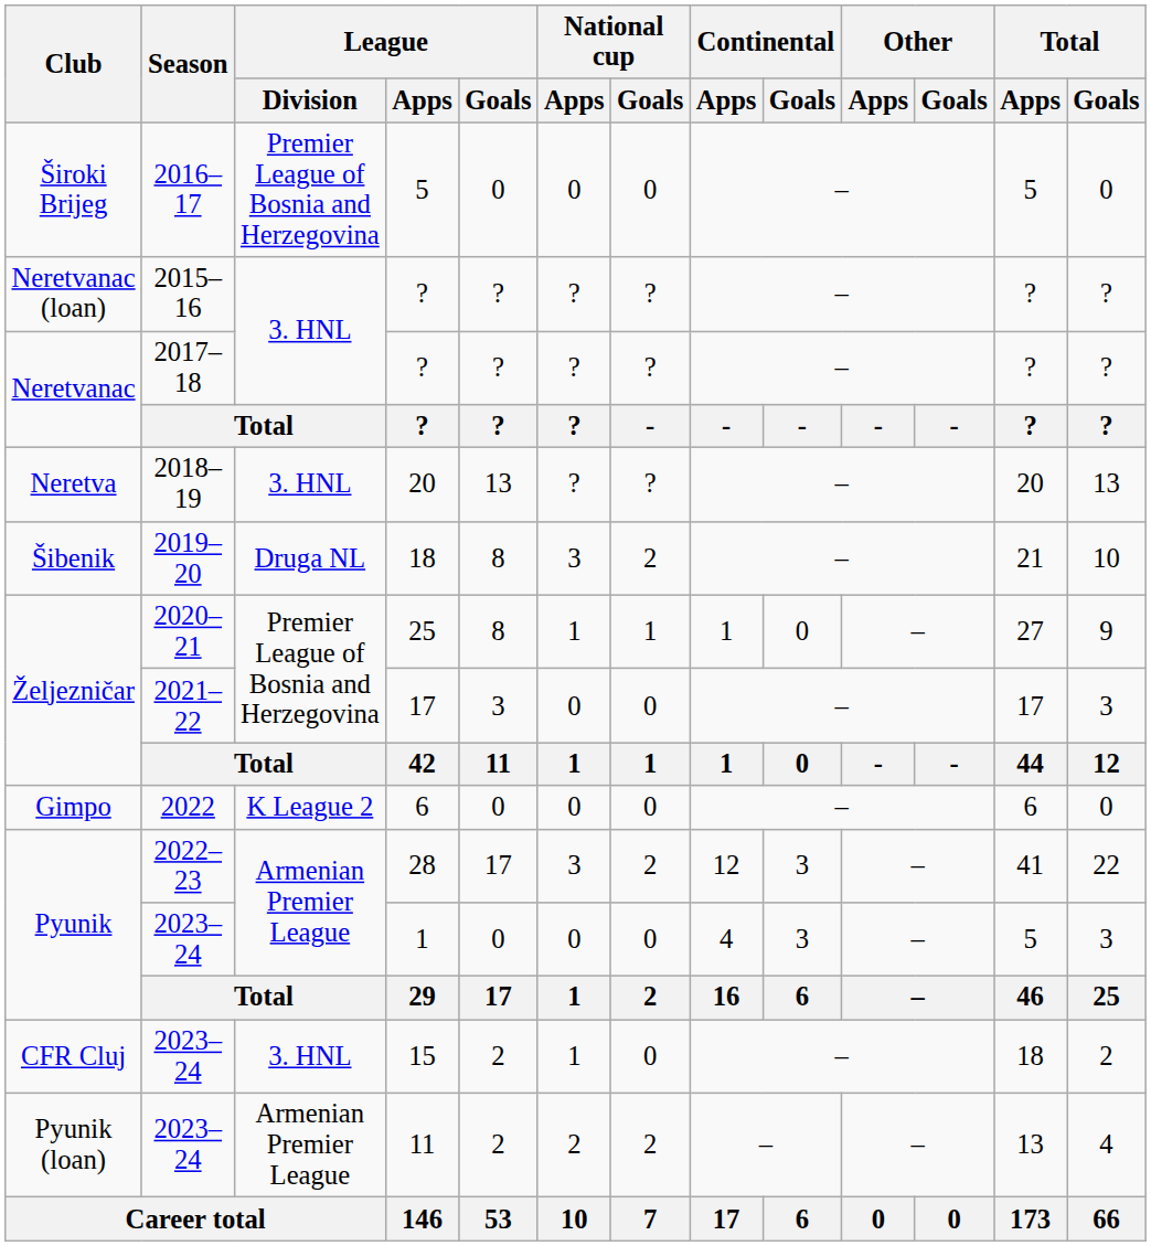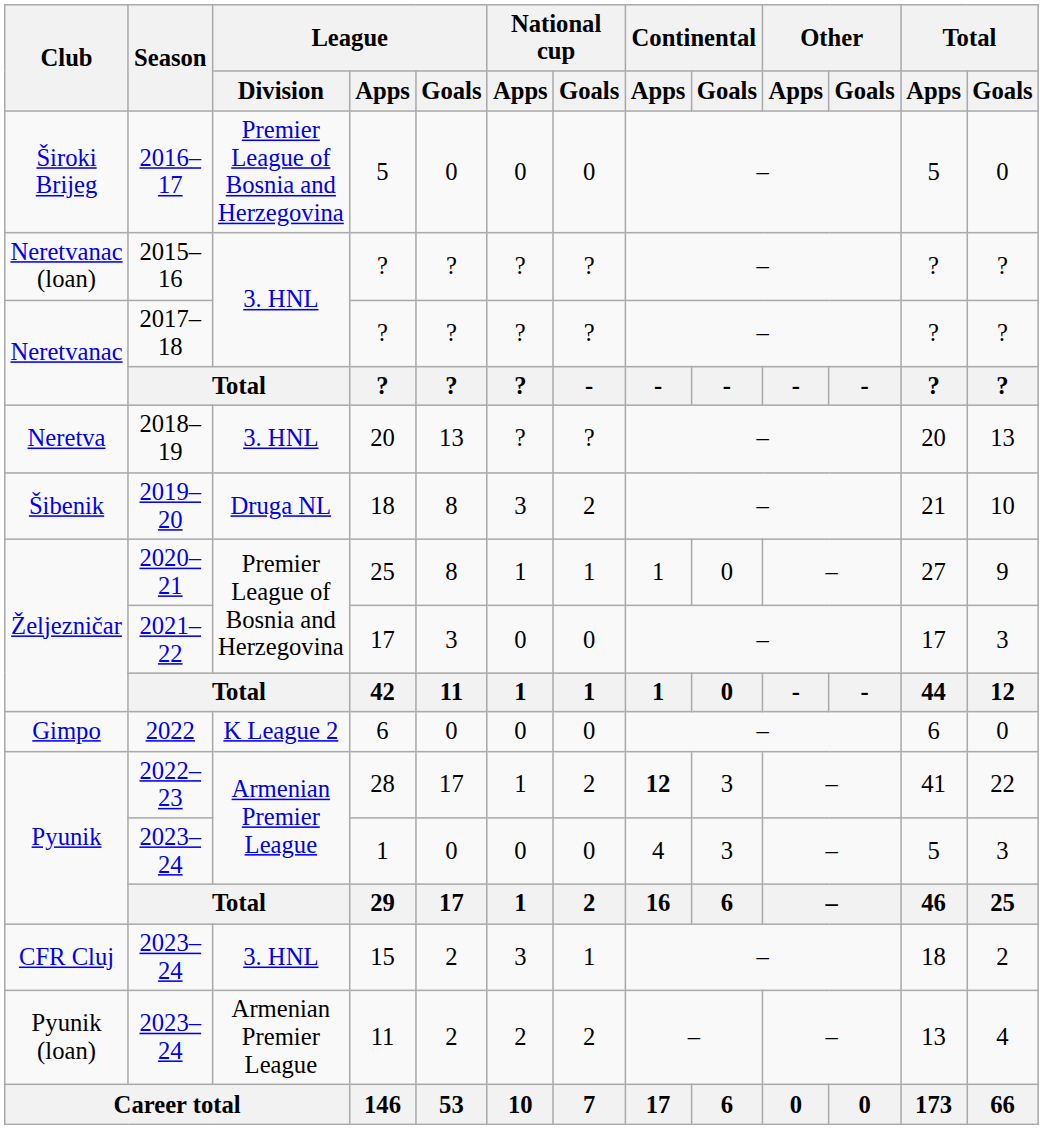 <table class="wikitable" style="text-align: center">
 <tr>
 <th rowspan="2">Club</th>
 <th rowspan="2">Season</th>
 <th colspan="3">League</th>
 <th colspan="2">National cup</th>
 <th colspan="2">Continental</th>
 <th colspan="2">Other</th>
 <th colspan="2">Total</th>
 </tr>
 <tr>
 <th>Division</th>
 <th>Apps</th>
 <th>Goals</th>
 <th>Apps</th>
 <th>Goals</th>
 <th>Apps</th>
 <th>Goals</th>
 <th>Apps</th>
 <th>Goals</th>
 <th>Apps</th>
 <th>Goals</th>
 </tr>
 <tr>
 <td><a href='#'>Široki Brijeg</a></td>
 <td><a href='#'>2016–17</a></td>
 <td><a href='#'>Premier League of Bosnia and Herzegovina</a></td>
 <td>5</td>
 <td>0</td>
 <td>0</td>
 <td>0</td>
 <td colspan="4">–</td>
 <td>5</td>
 <td>0</td>
 </tr>
 <tr>
 <td rowspan="1"><a href='#'>Neretvanac</a> (loan)</td>
 <td>2015–16</td>
 <td rowspan="2"><a href='#'>3. HNL</a></td>
 <td>?</td>
 <td>?</td>
 <td>?</td>
 <td>?</td>
 <td colspan="4">–</td>
 <td>?</td>
 <td>?</td>
 </tr>
 <tr>
 <td rowspan="2"><a href='#'>Neretvanac</a></td>
 <td>2017–18</td>
 <td>?</td>
 <td>?</td>
 <td>?</td>
 <td>?</td>
 <td colspan="4">–</td>
 <td>?</td>
 <td>?</td>
 </tr>
 <tr>
 <th colspan="2">Total</th>
 <th>?</th>
 <th>?</th>
 <th>?</th>
 <th>-</th>
 <th>-</th>
 <th>-</th>
 <th>-</th>
 <th>-</th>
 <th>?</th>
 <th>?</th>
 </tr>
 <tr>
 <td><a href='#'>Neretva</a></td>
 <td>2018–19</td>
 <td><a href='#'>3. HNL</a></td>
 <td>20</td>
 <td>13</td>
 <td>?</td>
 <td>?</td>
 <td colspan="4">–</td>
 <td>20</td>
 <td>13</td>
 </tr>
 <tr>
 <td><a href='#'>Šibenik</a></td>
 <td><a href='#'>2019–20</a></td>
 <td><a href='#'>Druga NL</a></td>
 <td>18</td>
 <td>8</td>
 <td>3</td>
 <td>2</td>
 <td colspan="4">–</td>
 <td>21</td>
 <td>10</td>
 </tr>
 <tr>
 <td rowspan="3"><a href='#'>Željezničar</a></td>
 <td><a href='#'>2020–21</a></td>
 <td rowspan="2">Premier League of Bosnia and Herzegovina</td>
 <td>25</td>
 <td>8</td>
 <td>1</td>
 <td>1</td>
 <td>1</td>
 <td>0</td>
 <td colspan="2">–</td>
 <td>27</td>
 <td>9</td>
 </tr>
 <tr>
 <td><a href='#'>2021–22</a></td>
 <td>17</td>
 <td>3</td>
 <td>0</td>
 <td>0</td>
 <td colspan="4">–</td>
 <td>17</td>
 <td>3</td>
 </tr>
 <tr>
 <th colspan="2">Total</th>
 <th>42</th>
 <th>11</th>
 <th>1</th>
 <th>1</th>
 <th>1</th>
 <th>0</th>
 <th>-</th>
 <th>-</th>
 <th>44</th>
 <th>12</th>
 </tr>
 <tr>
 <td><a href='#'>Gimpo</a></td>
 <td><a href='#'>2022</a></td>
 <td><a href='#'>K League 2</a></td>
 <td>6</td>
 <td>0</td>
 <td>0</td>
 <td>0</td>
 <td colspan="4">–</td>
 <td>6</td>
 <td>0</td>
 </tr>
 <tr>
 <td rowspan="3"><a href='#'>Pyunik</a></td>
 <td><a href='#'>2022–23</a></td>
 <td rowspan="2"><a href='#'>Armenian Premier League</a></td>
 <td>28</td>
 <td>17</td>
-<td>3</td>
+<td>1</td>
 <td>2</td>
-<td>12</td>
+<td><strong>12</strong></td>
 <td>3</td>
 <td colspan="2">–</td>
 <td>41</td>
 <td>22</td>
 </tr>
 <tr>
 <td><a href='#'>2023–24</a></td>
 <td>1</td>
 <td>0</td>
 <td>0</td>
 <td>0</td>
 <td>4</td>
 <td>3</td>
 <td colspan="2">–</td>
 <td>5</td>
 <td>3</td>
 </tr>
 <tr>
 <th colspan="2">Total</th>
 <th>29</th>
 <th>17</th>
 <th>1</th>
 <th>2</th>
 <th>16</th>
 <th>6</th>
 <th colspan="2">–</th>
 <th>46</th>
 <th>25</th>
 </tr>
 <tr>
 <td><a href='#'>CFR Cluj</a></td>
 <td><a href='#'>2023–24</a></td>
 <td><a href='#'>3. HNL</a></td>
 <td>15</td>
 <td>2</td>
+<td>3</td>
 <td>1</td>
-<td>0</td>
 <td colspan="4">–</td>
 <td>18</td>
 <td>2</td>
 </tr>
 <tr>
 <td>Pyunik (loan)</td>
 <td><a href='#'>2023–24</a></td>
 <td>Armenian Premier League</td>
 <td>11</td>
 <td>2</td>
 <td>2</td>
 <td>2</td>
 <td colspan="2">–</td>
 <td colspan="2">–</td>
 <td>13</td>
 <td>4</td>
 </tr>
 <tr>
 <th colspan="3">Career total</th>
 <th>146</th>
 <th>53</th>
 <th>10</th>
 <th>7</th>
 <th>17</th>
 <th>6</th>
 <th>0</th>
 <th>0</th>
 <th>173</th>
 <th>66</th>
 </tr>
 </table>
